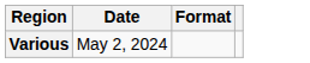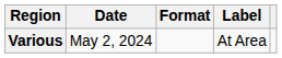 <table class="wikitable plainrowheaders">
 <tr>
 <th scope="col">Region</th>
 <th scope="col">Date</th>
 <th scope="col">Format</th>
+<th scope="col">Label</th>
 <th scope="col"></th>
 </tr>
 <tr>
 <th scope="row">Various</th>
 <td>May 2, 2024</td>
 <td></td>
+<td>At Area</td>
 <td></td>
 </tr>
 </table>
